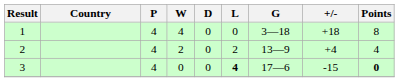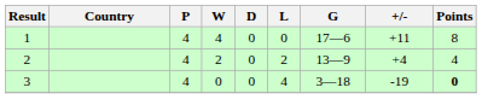 <table class=wikitable style="text-align:center;" width="550">
 <tr>
 <th width=3%>Result</th>
 <th width=30%>Сountry</th>
 <th width=8%>P</th>
 <th width=8%>W</th>
 <th width=8%>D</th>
 <th width=8%>L</th>
 <th width=17%>G</th>
 <th width=17%>+/-</th>
 <th width=10%>Points</th>
 </tr>
 <tr style="background:#ccffcc;">
 <td>1</td>
 <td align="left"></td>
 <td>4</td>
 <td>4</td>
 <td>0</td>
 <td>0</td>
-<td>3—18</td>
-<td>+18</td>
+<td>17—6</td>
+<td>+11</td>
 <td>8</td>
 </tr>
 <tr style="background:#ccffcc;">
 <td>2</td>
 <td align="left"></td>
 <td>4</td>
 <td>2</td>
 <td>0</td>
 <td>2</td>
 <td>13—9</td>
 <td>+4</td>
 <td>4</td>
 </tr>
 <tr style="background:#ccffcc;">
 <td>3</td>
 <td align="left"></td>
 <td>4</td>
 <td>0</td>
 <td>0</td>
-<td><strong>4</strong></td>
-<td>17—6</td>
-<td>-15</td>
+<td>4</td>
+<td>3—18</td>
+<td>-19</td>
 <td><strong>0</strong></td>
 </tr>
 <tr>
 </tr>
 </table>
